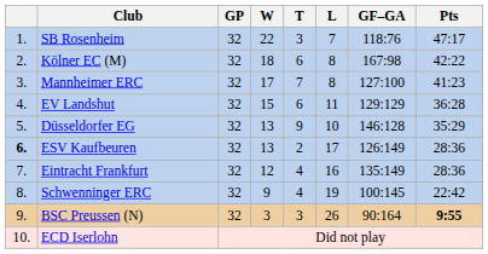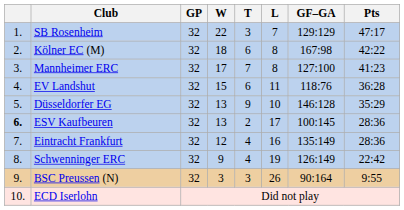 <table class="wikitable">
 <tr>
 <th width="30"></th>
 <th width="200">Club</th>
 <th width="30">GP</th>
 <th width="30">W</th>
 <th width="30">T</th>
 <th width="30">L</th>
 <th width="70">GF–GA</th>
 <th width="70">Pts</th>
 </tr>
 <tr bgcolor="#BCD2EE" align="center">
 <td>1.</td>
 <td align="left"><a href='#'>SB Rosenheim</a></td>
 <td>32</td>
 <td>22</td>
 <td>3</td>
 <td>7</td>
-<td>118:76</td>
+<td>129:129</td>
 <td>47:17</td>
 </tr>
 <tr bgcolor=#BCD2EE align="center">
 <td>2.</td>
 <td align="left"><a href='#'>Kölner EC</a> (M)</td>
 <td>32</td>
 <td>18</td>
 <td>6</td>
 <td>8</td>
 <td>167:98</td>
 <td>42:22</td>
 </tr>
 <tr bgcolor=#BCD2EE align="center">
 <td>3.</td>
 <td align="left"><a href='#'>Mannheimer ERC</a></td>
 <td>32</td>
 <td>17</td>
 <td>7</td>
 <td>8</td>
 <td>127:100</td>
 <td>41:23</td>
 </tr>
 <tr bgcolor=#BCD2EE align="center">
 <td>4.</td>
 <td align="left"><a href='#'>EV Landshut</a></td>
 <td>32</td>
 <td>15</td>
 <td>6</td>
 <td>11</td>
-<td>129:129</td>
+<td>118:76</td>
 <td>36:28</td>
 </tr>
 <tr bgcolor=#BCD2EE align="center">
 <td>5.</td>
 <td align="left"><a href='#'>Düsseldorfer EG</a></td>
 <td>32</td>
 <td>13</td>
 <td>9</td>
 <td>10</td>
 <td>146:128</td>
 <td>35:29</td>
 </tr>
 <tr bgcolor=#BCD2EE align="center">
 <td><strong>6.</strong></td>
 <td align="left"><a href='#'>ESV Kaufbeuren</a></td>
 <td>32</td>
 <td>13</td>
 <td>2</td>
 <td>17</td>
-<td>126:149</td>
+<td>100:145</td>
 <td>28:36</td>
 </tr>
 <tr bgcolor=#BCD2EE align="center">
 <td>7.</td>
 <td align="left"><a href='#'>Eintracht Frankfurt</a></td>
 <td>32</td>
 <td>12</td>
 <td>4</td>
 <td>16</td>
 <td>135:149</td>
 <td>28:36</td>
 </tr>
 <tr bgcolor=#BCD2EE align="center">
 <td>8.</td>
 <td align="left"><a href='#'>Schwenninger ERC</a></td>
 <td>32</td>
 <td>9</td>
 <td>4</td>
 <td>19</td>
-<td>100:145</td>
+<td>126:149</td>
 <td>22:42</td>
 </tr>
 <tr bgcolor=#EECFA1 align="center">
 <td>9.</td>
 <td align="left"><a href='#'>BSC Preussen</a> (N)</td>
 <td>32</td>
 <td>3</td>
 <td>3</td>
 <td>26</td>
 <td>90:164</td>
-<td><strong>9:55</strong></td>
+<td>9:55</td>
 </tr>
 <tr bgcolor=#FFE4E1 align="center">
 <td>10.</td>
 <td align="left"><a href='#'>ECD Iserlohn</a></td>
 <td colspan="6">Did not play</td>
 </tr>
 </table>
